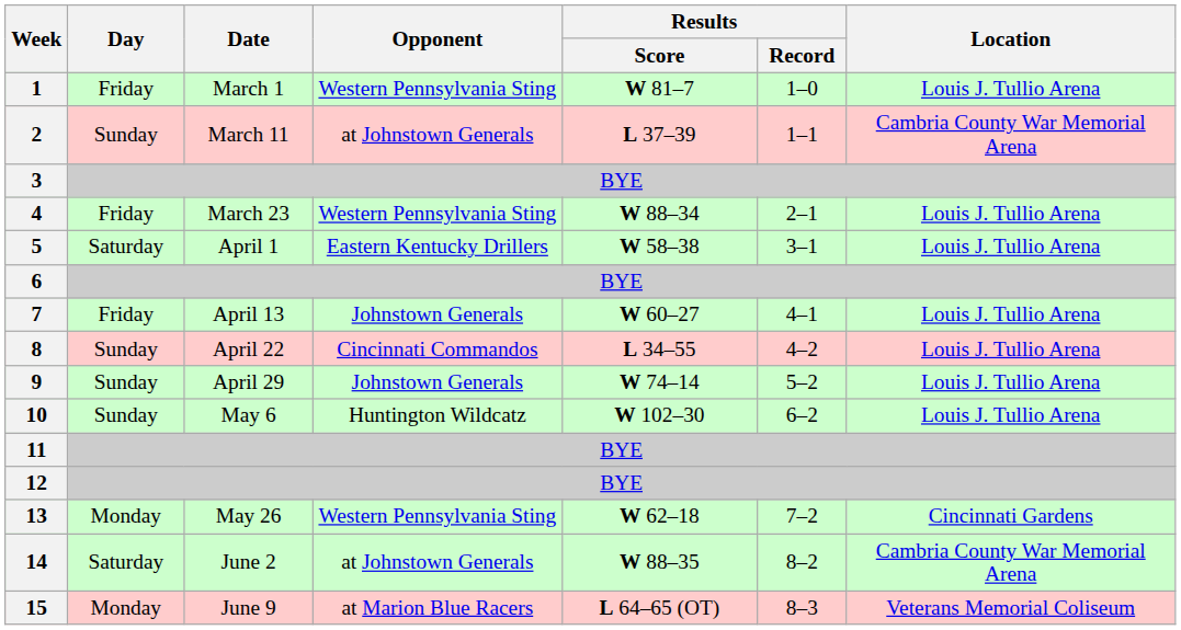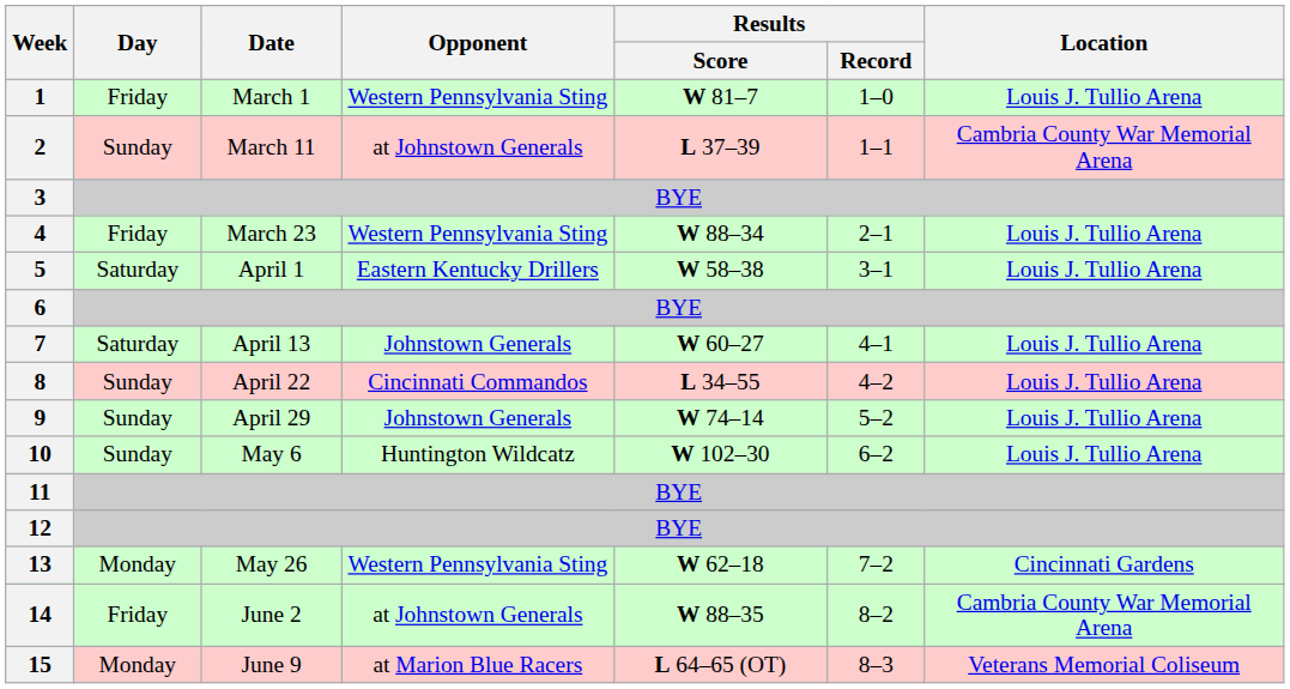 <table class="wikitable">
 <tr>
 <th rowspan="2" width="40">Week</th>
 <th rowspan="2" width="80">Day</th>
 <th rowspan="2" width="90">Date</th>
 <th rowspan="2" width="180">Opponent</th>
 <th colspan="2" width="200">Results</th>
 <th rowspan="2" width="240">Location</th>
 </tr>
 <tr>
 <th width="140">Score</th>
 <th width="60">Record</th>
 </tr>
 <tr align="center" bgcolor="#CCFFCC">
 <th>1</th>
 <td>Friday</td>
 <td>March 1</td>
 <td><a href='#'>Western Pennsylvania Sting</a></td>
 <td><strong>W</strong> 81–7</td>
 <td>1–0</td>
 <td><a href='#'>Louis J. Tullio Arena</a></td>
 </tr>
 <tr align="center" bgcolor="#FFCCCC">
 <th>2</th>
 <td>Sunday</td>
 <td>March 11</td>
 <td>at <a href='#'>Johnstown Generals</a></td>
 <td><strong>L</strong> 37–39</td>
 <td>1–1</td>
 <td><a href='#'>Cambria County War Memorial Arena</a></td>
 </tr>
 <tr align="center" bgcolor="#CCCCCC">
 <th>3</th>
 <td colSpan=6><a href='#'>BYE</a></td>
 </tr>
 <tr align="center" bgcolor="#CCFFCC">
 <th>4</th>
 <td>Friday</td>
 <td>March 23</td>
 <td><a href='#'>Western Pennsylvania Sting</a></td>
 <td><strong>W</strong> 88–34</td>
 <td>2–1</td>
 <td><a href='#'>Louis J. Tullio Arena</a></td>
 </tr>
 <tr align="center" bgcolor="#CCFFCC">
 <th>5</th>
 <td>Saturday</td>
 <td>April 1</td>
 <td><a href='#'>Eastern Kentucky Drillers</a></td>
 <td><strong>W</strong> 58–38</td>
 <td>3–1</td>
 <td><a href='#'>Louis J. Tullio Arena</a></td>
 </tr>
 <tr align="center" bgcolor="#CCCCCC">
 <th>6</th>
 <td colSpan=6><a href='#'>BYE</a></td>
 </tr>
 <tr align="center" bgcolor="#CCFFCC">
 <th>7</th>
-<td>Friday</td>
+<td>Saturday</td>
 <td>April 13</td>
 <td><a href='#'>Johnstown Generals</a></td>
 <td><strong>W</strong> 60–27</td>
 <td>4–1</td>
 <td><a href='#'>Louis J. Tullio Arena</a></td>
 </tr>
 <tr align="center" bgcolor="#FFCCCC">
 <th>8</th>
 <td>Sunday</td>
 <td>April 22</td>
 <td><a href='#'>Cincinnati Commandos</a></td>
 <td><strong>L</strong> 34–55</td>
 <td>4–2</td>
 <td><a href='#'>Louis J. Tullio Arena</a></td>
 </tr>
 <tr align="center" bgcolor="#CCFFCC">
 <th>9</th>
 <td>Sunday</td>
 <td>April 29</td>
 <td><a href='#'>Johnstown Generals</a></td>
 <td><strong>W</strong> 74–14</td>
 <td>5–2</td>
 <td><a href='#'>Louis J. Tullio Arena</a></td>
 </tr>
 <tr align="center" bgcolor="#CCFFCC">
 <th>10</th>
 <td>Sunday</td>
 <td>May 6</td>
 <td>Huntington Wildcatz</td>
 <td><strong>W</strong> 102–30</td>
 <td>6–2</td>
 <td><a href='#'>Louis J. Tullio Arena</a></td>
 </tr>
 <tr align="center" bgcolor="#CCCCCC">
 <th>11</th>
 <td colSpan=6><a href='#'>BYE</a></td>
 </tr>
 <tr align="center" bgcolor="#CCCCCC">
 <th>12</th>
 <td colSpan=6><a href='#'>BYE</a></td>
 </tr>
 <tr align="center" bgcolor="#CCFFCC">
 <th>13</th>
 <td>Monday</td>
 <td>May 26</td>
 <td><a href='#'>Western Pennsylvania Sting</a></td>
 <td><strong>W</strong> 62–18</td>
 <td>7–2</td>
 <td><a href='#'>Cincinnati Gardens</a></td>
 </tr>
 <tr align="center" bgcolor="#CCFFCC">
 <th>14</th>
-<td>Saturday</td>
+<td>Friday</td>
 <td>June 2</td>
 <td>at <a href='#'>Johnstown Generals</a></td>
 <td><strong>W</strong> 88–35</td>
 <td>8–2</td>
 <td><a href='#'>Cambria County War Memorial Arena</a></td>
 </tr>
 <tr align="center" bgcolor="#FFCCCC">
 <th>15</th>
 <td>Monday</td>
 <td>June 9</td>
 <td>at <a href='#'>Marion Blue Racers</a></td>
 <td><strong>L</strong> 64–65 (OT)</td>
 <td>8–3</td>
 <td><a href='#'>Veterans Memorial Coliseum</a></td>
 </tr>
 </table>
